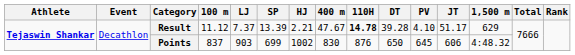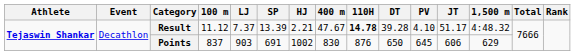 <table class=wikitable style="text-align:center; font-size:90%">
 <tr>
 <th>Athlete</th>
 <th>Event</th>
 <th>Category</th>
 <th>100 m</th>
 <th>LJ</th>
 <th>SP</th>
 <th>HJ</th>
 <th>400 m</th>
 <th>110H</th>
 <th>DT</th>
 <th>PV</th>
 <th>JT</th>
 <th>1,500 m</th>
 <th>Total</th>
 <th>Rank</th>
 </tr>
 <tr>
 <td rowspan="2" style="text-align:left"><strong><a href='#'>Tejaswin Shankar</a></strong></td>
 <td rowspan="2"><a href='#'>Decathlon</a></td>
 <th>Result</th>
 <td>11.12 <strong></strong></td>
 <td>7.37</td>
 <td>13.39 <strong></strong></td>
 <td>2.21 <strong></strong></td>
 <td>47.67</td>
 <td><strong>14.78</strong></td>
 <td>39.28 <strong></strong></td>
 <td>4.10 <strong></strong></td>
 <td>51.17</td>
-<td>629</td>
+<td>4:48.32</td>
 <td rowspan="2">7666 <strong></strong> <strong></strong></td>
 <td rowspan="2"><strong></strong></td>
 </tr>
 <tr>
 <th>Points</th>
 <td>837</td>
 <td>903</td>
-<td>699</td>
+<td>691</td>
 <td>1002</td>
 <td>830</td>
 <td>876</td>
 <td>650</td>
 <td>645</td>
 <td>606</td>
-<td>4:48.32</td>
+<td>629</td>
 </tr>
 </table>
